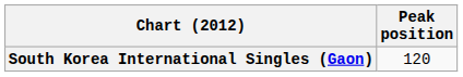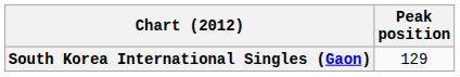 <table class="wikitable plainrowheaders">
 <tr>
 <th scope="col">Chart (2012)</th>
 <th scope="col">Peak<br>position</th>
 </tr>
 <tr>
 <th scope="row">South Korea International Singles (<a href='#'>Gaon</a>)</th>
-<td style="text-align:center;">120</td>
+<td style="text-align:center;">129</td>
 </tr>
 </table>
